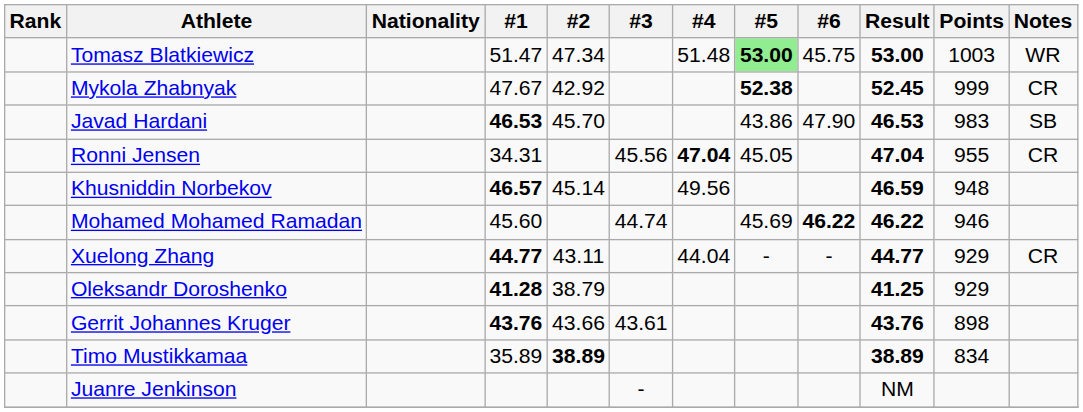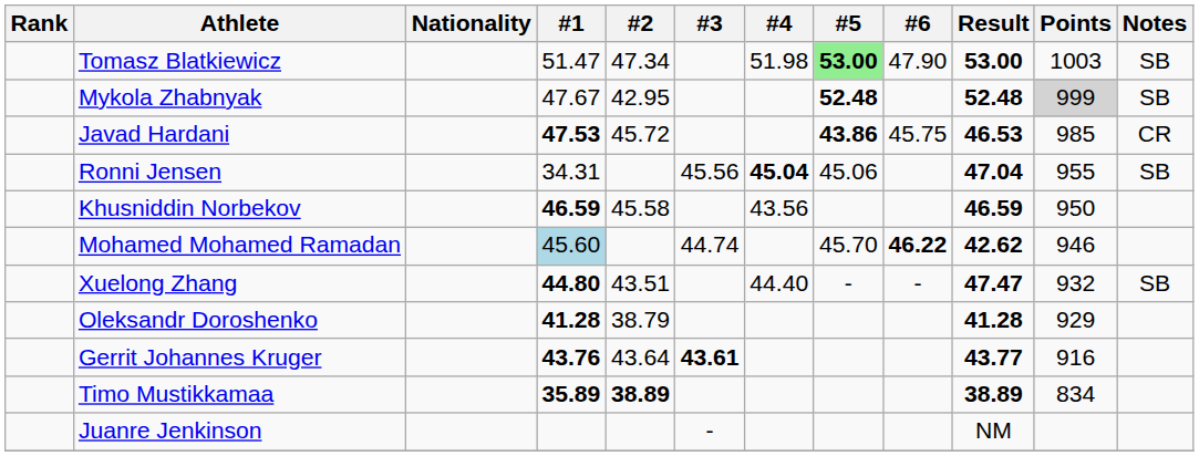 <table class="wikitable sortable" style="text-align:center">
 <tr>
 <th>Rank</th>
 <th>Athlete</th>
 <th>Nationality</th>
 <th>#1</th>
 <th>#2</th>
 <th>#3</th>
 <th>#4</th>
 <th>#5</th>
 <th>#6</th>
 <th>Result</th>
 <th>Points</th>
 <th>Notes</th>
 </tr>
 <tr>
 <td></td>
 <td align=left><a href='#'>Tomasz Blatkiewicz</a></td>
 <td align=left></td>
 <td>51.47</td>
 <td>47.34</td>
 <td></td>
-<td>51.48</td>
+<td>51.98</td>
 <td style="background: lightgreen;"><strong>53.00</strong></td>
-<td>45.75</td>
+<td>47.90</td>
 <td><strong>53.00</strong></td>
 <td>1003</td>
-<td>WR</td>
+<td>SB</td>
 </tr>
 <tr>
 <td></td>
 <td align=left><a href='#'>Mykola Zhabnyak</a></td>
 <td align=left></td>
 <td>47.67</td>
-<td>42.92</td>
+<td>42.95</td>
 <td></td>
 <td></td>
-<td><strong>52.38</strong></td>
+<td><strong>52.48</strong></td>
 <td></td>
-<td><strong>52.45</strong></td>
-<td>999</td>
-<td>CR</td>
+<td><strong>52.48</strong></td>
+<td style="background: lightgrey;">999</td>
+<td>SB</td>
 </tr>
 <tr>
 <td></td>
 <td align=left><a href='#'>Javad Hardani</a></td>
 <td align=left></td>
-<td><strong>46.53</strong></td>
-<td>45.70</td>
+<td><strong>47.53</strong></td>
+<td>45.72</td>
 <td></td>
 <td></td>
-<td>43.86</td>
-<td>47.90</td>
+<td><strong>43.86</strong></td>
+<td>45.75</td>
 <td><strong>46.53</strong></td>
-<td>983</td>
-<td>SB</td>
+<td>985</td>
+<td>CR</td>
 </tr>
 <tr>
 <td></td>
 <td align=left><a href='#'>Ronni Jensen</a></td>
 <td align=left></td>
 <td>34.31</td>
 <td></td>
 <td>45.56</td>
-<td><strong>47.04</strong></td>
-<td>45.05</td>
+<td><strong>45.04</strong></td>
+<td>45.06</td>
 <td></td>
 <td><strong>47.04</strong></td>
 <td>955</td>
-<td>CR</td>
+<td>SB</td>
 </tr>
 <tr>
 <td></td>
 <td align=left><a href='#'>Khusniddin Norbekov</a></td>
 <td align=left></td>
-<td><strong>46.57</strong></td>
-<td>45.14</td>
+<td><strong>46.59</strong></td>
+<td>45.58</td>
 <td></td>
-<td>49.56</td>
+<td>43.56</td>
 <td></td>
 <td></td>
 <td><strong>46.59</strong></td>
-<td>948</td>
+<td>950</td>
 <td></td>
 </tr>
 <tr>
 <td></td>
 <td align=left><a href='#'>Mohamed Mohamed Ramadan</a></td>
 <td align=left></td>
-<td>45.60</td>
+<td style="background: lightblue;">45.60</td>
 <td></td>
 <td>44.74</td>
 <td></td>
-<td>45.69</td>
+<td>45.70</td>
 <td><strong>46.22</strong></td>
-<td><strong>46.22</strong></td>
+<td><strong>42.62</strong></td>
 <td>946</td>
 <td></td>
 </tr>
 <tr>
 <td></td>
 <td align=left><a href='#'>Xuelong Zhang</a></td>
 <td align=left></td>
-<td><strong>44.77</strong></td>
-<td>43.11</td>
+<td><strong>44.80</strong></td>
+<td>43.51</td>
 <td></td>
-<td>44.04</td>
+<td>44.40</td>
 <td>-</td>
 <td>-</td>
-<td><strong>44.77</strong></td>
-<td>929</td>
-<td>CR</td>
+<td><strong>47.47</strong></td>
+<td>932</td>
+<td>SB</td>
 </tr>
 <tr>
 <td></td>
 <td align=left><a href='#'>Oleksandr Doroshenko</a></td>
 <td align=left></td>
 <td><strong>41.28</strong></td>
 <td>38.79</td>
 <td></td>
 <td></td>
 <td></td>
 <td></td>
-<td><strong>41.25</strong></td>
+<td><strong>41.28</strong></td>
 <td>929</td>
 <td></td>
 </tr>
 <tr>
 <td></td>
 <td align=left><a href='#'>Gerrit Johannes Kruger</a></td>
 <td align=left></td>
 <td><strong>43.76</strong></td>
-<td>43.66</td>
-<td>43.61</td>
+<td>43.64</td>
+<td><strong>43.61</strong></td>
 <td></td>
 <td></td>
 <td></td>
-<td><strong>43.76</strong></td>
-<td>898</td>
+<td><strong>43.77</strong></td>
+<td>916</td>
 <td></td>
 </tr>
 <tr>
 <td></td>
 <td align=left><a href='#'>Timo Mustikkamaa</a></td>
 <td align=left></td>
-<td>35.89</td>
+<td><strong>35.89</strong></td>
 <td><strong>38.89</strong></td>
 <td></td>
 <td></td>
 <td></td>
 <td></td>
 <td><strong>38.89</strong></td>
 <td>834</td>
 <td></td>
 </tr>
 <tr>
 <td></td>
 <td align=left><a href='#'>Juanre Jenkinson</a></td>
 <td align=left></td>
 <td></td>
 <td></td>
 <td>-</td>
 <td></td>
 <td></td>
 <td></td>
 <td>NM</td>
 <td></td>
 <td></td>
 </tr>
 <tr>
 </tr>
 </table>
